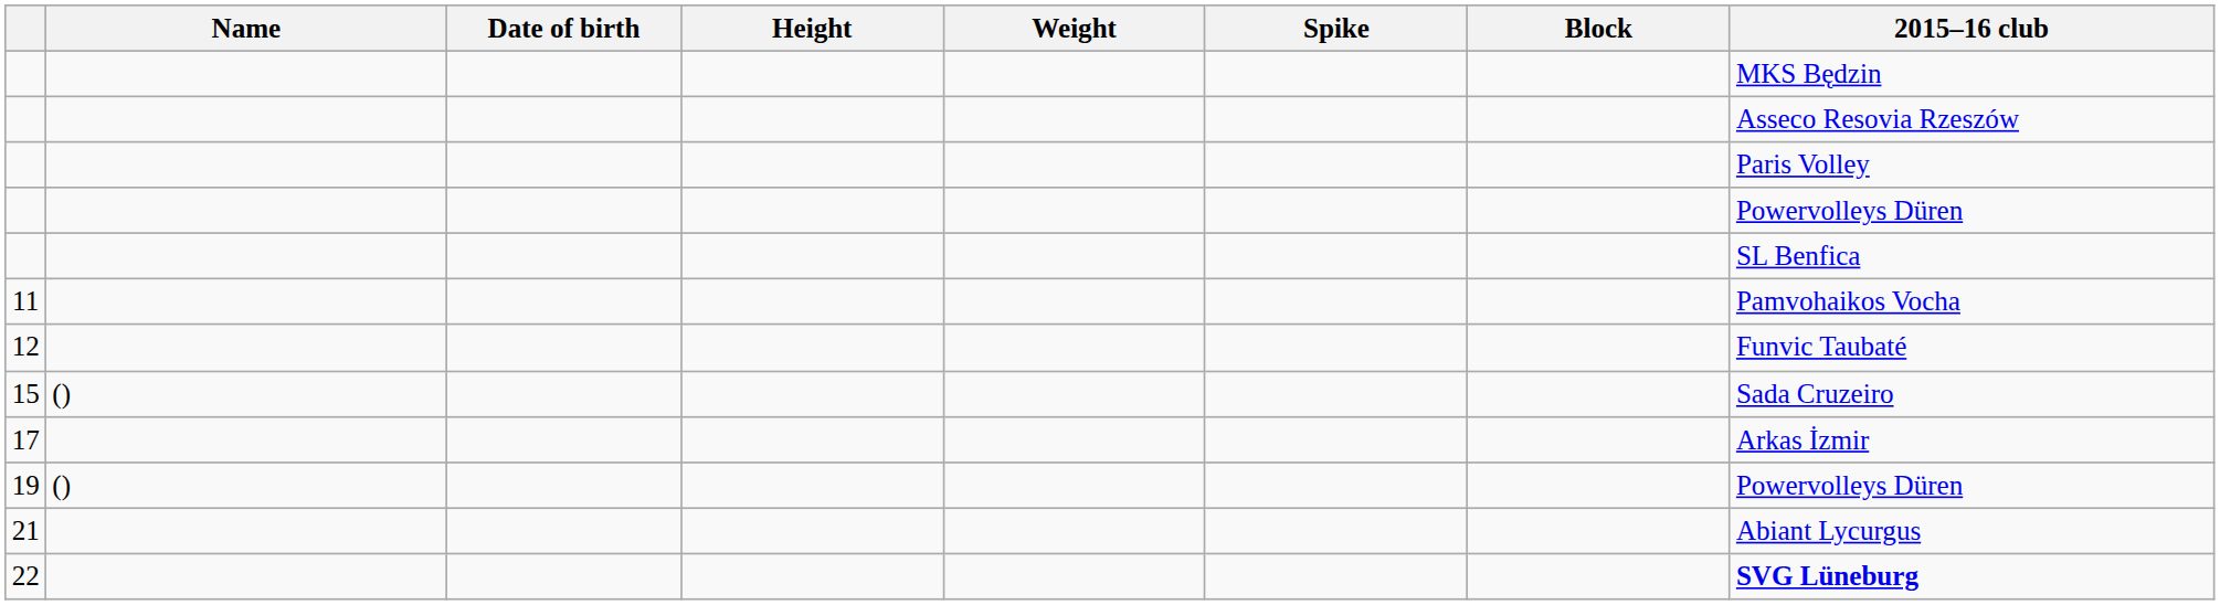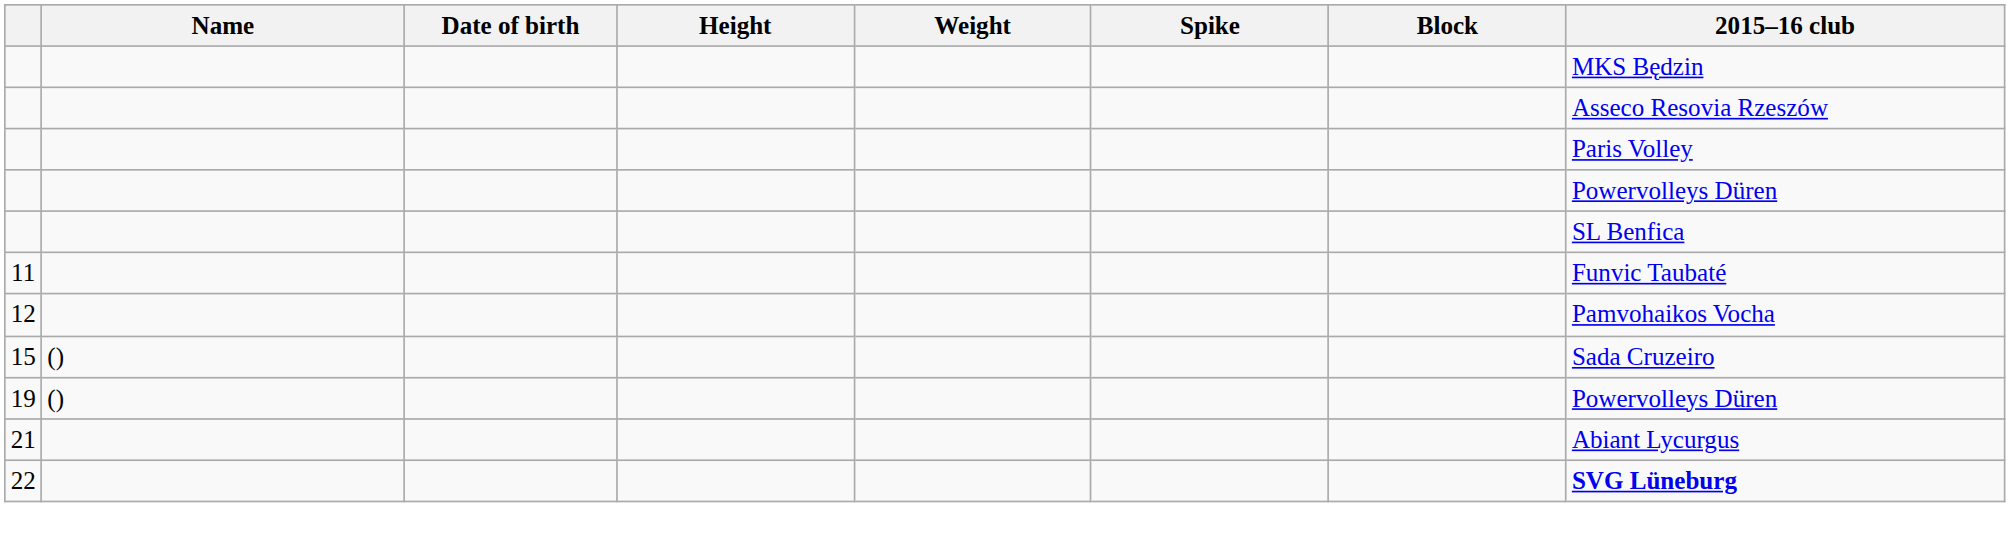 <table class="wikitable sortable" style="font-size:95%; text-align:center;">
 <tr>
 <th></th>
 <th style="width:14em">Name</th>
 <th style="width:8em">Date of birth</th>
 <th style="width:9em">Height</th>
 <th style="width:9em">Weight</th>
 <th style="width:9em">Spike</th>
 <th style="width:9em">Block</th>
 <th style="width:17em">2015–16 club</th>
 </tr>
 <tr>
 <td></td>
 <td align=left></td>
 <td align=right></td>
 <td></td>
 <td></td>
 <td></td>
 <td></td>
 <td align=left> <a href='#'>MKS Będzin</a></td>
 </tr>
 <tr>
 <td></td>
 <td align=left></td>
 <td align=right></td>
 <td></td>
 <td></td>
 <td></td>
 <td></td>
 <td align=left> <a href='#'>Asseco Resovia Rzeszów</a></td>
 </tr>
 <tr>
 <td></td>
 <td align=left></td>
 <td align=right></td>
 <td></td>
 <td></td>
 <td></td>
 <td></td>
 <td align=left> <a href='#'>Paris Volley</a></td>
 </tr>
 <tr>
 <td></td>
 <td align=left></td>
 <td align=right></td>
 <td></td>
 <td></td>
 <td></td>
 <td></td>
 <td align=left> <a href='#'>Powervolleys Düren</a></td>
 </tr>
 <tr>
 <td></td>
 <td align=left></td>
 <td align=right></td>
 <td></td>
 <td></td>
 <td></td>
 <td></td>
 <td align=left> <a href='#'>SL Benfica</a></td>
 </tr>
 <tr>
 <td>11</td>
 <td align=left></td>
 <td align=right></td>
 <td></td>
 <td></td>
 <td></td>
 <td></td>
-<td align=left> <a href='#'>Pamvohaikos Vocha</a></td>
+<td align=left> <a href='#'>Funvic Taubaté</a></td>
 </tr>
 <tr>
 <td>12</td>
 <td align=left></td>
 <td align=right></td>
 <td></td>
 <td></td>
 <td></td>
 <td></td>
-<td align=left> <a href='#'>Funvic Taubaté</a></td>
+<td align=left> <a href='#'>Pamvohaikos Vocha</a></td>
 </tr>
 <tr>
 <td>15</td>
 <td align=left> ()</td>
 <td align=right></td>
 <td></td>
 <td></td>
 <td></td>
 <td></td>
 <td align=left> <a href='#'>Sada Cruzeiro</a></td>
-</tr>
-<tr>
-<td>17</td>
-<td align=left></td>
-<td align=right></td>
-<td></td>
-<td></td>
-<td></td>
-<td></td>
-<td align=left> <a href='#'>Arkas İzmir</a></td>
 </tr>
 <tr>
 <td>19</td>
 <td align=left> ()</td>
 <td align=right></td>
 <td></td>
 <td></td>
 <td></td>
 <td></td>
 <td align=left> <a href='#'>Powervolleys Düren</a></td>
 </tr>
 <tr>
 <td>21</td>
 <td align=left></td>
 <td align=right></td>
 <td></td>
 <td></td>
 <td></td>
 <td></td>
 <td align=left> <a href='#'>Abiant Lycurgus</a></td>
 </tr>
 <tr>
 <td>22</td>
 <td align=left></td>
 <td align=right></td>
 <td></td>
 <td></td>
 <td></td>
 <td></td>
 <td align=left><strong> <a href='#'>SVG Lüneburg</a></strong></td>
 </tr>
 </table>
